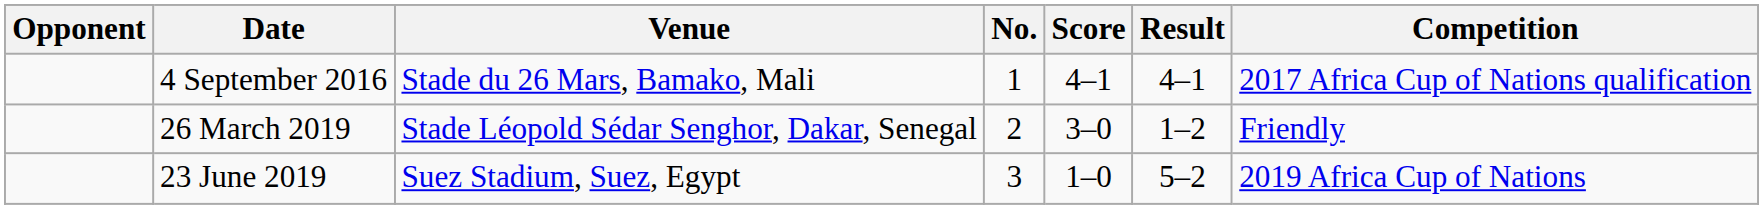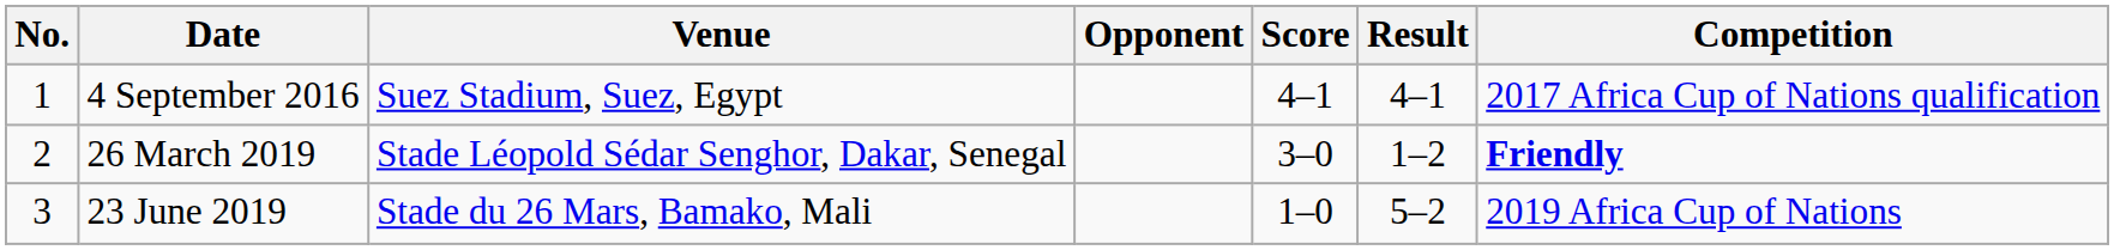 <table class="wikitable sortable">
 <tr>
-<th scope="col">Opponent</th>
+<th scope="col">No.</th>
 <th scope="col">Date</th>
 <th scope="col">Venue</th>
-<th scope="col">No.</th>
+<th scope="col">Opponent</th>
 <th scope="col">Score</th>
 <th scope="col">Result</th>
 <th scope="col">Competition</th>
 </tr>
 <tr>
+<td align="center">1</td>
+<td>4 September 2016</td>
+<td><a href='#'>Suez Stadium</a>, <a href='#'>Suez</a>, Egypt</td>
 <td></td>
-<td>4 September 2016</td>
-<td><a href='#'>Stade du 26 Mars</a>, <a href='#'>Bamako</a>, Mali</td>
-<td align="center">1</td>
 <td align="center">4–1</td>
 <td align="center">4–1</td>
 <td><a href='#'>2017 Africa Cup of Nations qualification</a></td>
 </tr>
 <tr>
-<td></td>
+<td align="center">2</td>
 <td>26 March 2019</td>
 <td><a href='#'>Stade Léopold Sédar Senghor</a>, <a href='#'>Dakar</a>, Senegal</td>
-<td align="center">2</td>
+<td></td>
 <td align="center">3–0</td>
 <td align="center">1–2</td>
-<td><a href='#'>Friendly</a></td>
+<td><strong><a href='#'>Friendly</a></strong></td>
 </tr>
 <tr>
+<td align="center">3</td>
+<td>23 June 2019</td>
+<td><a href='#'>Stade du 26 Mars</a>, <a href='#'>Bamako</a>, Mali</td>
 <td></td>
-<td>23 June 2019</td>
-<td><a href='#'>Suez Stadium</a>, <a href='#'>Suez</a>, Egypt</td>
-<td align="center">3</td>
 <td align="center">1–0</td>
 <td align="center">5–2</td>
 <td><a href='#'>2019 Africa Cup of Nations</a></td>
 </tr>
 </table>
